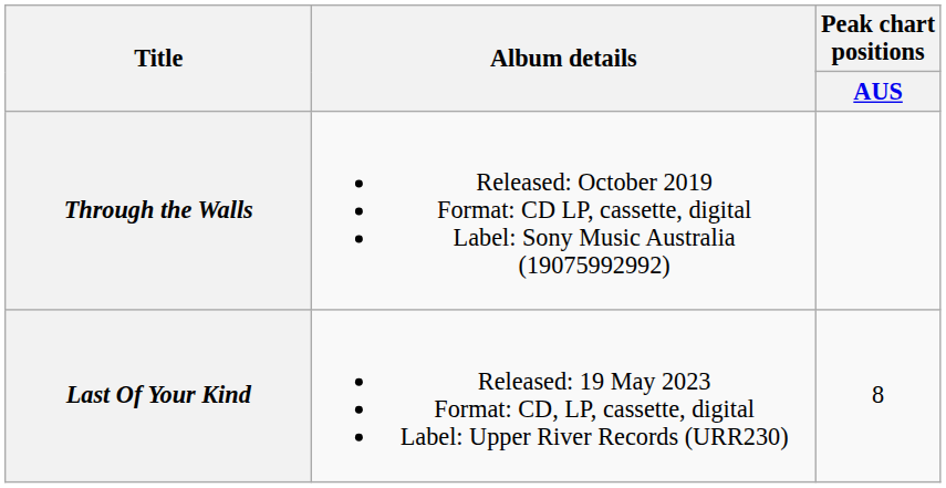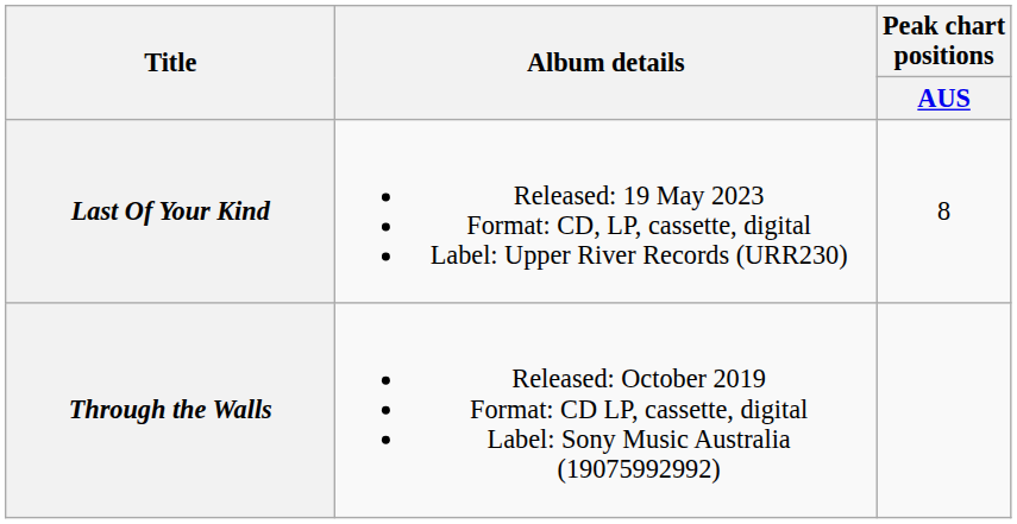 <table class="wikitable plainrowheaders" style="text-align:center">
 <tr>
 <th scope="col" rowspan="2" style="width:12em;">Title</th>
 <th scope="col" rowspan="2" style="width:20em;">Album details</th>
 <th scope="col" colspan="1">Peak chart<br>positions</th>
 </tr>
 <tr>
 <th scope="col" style="text-align:center;"><a href='#'>AUS</a><br></th>
 </tr>
 <tr>
+<th scope="row"><em>Last Of Your Kind</em></th>
+<td><br><ul><li>Released: 19 May 2023</li><li>Format: CD, LP, cassette, digital</li><li>Label: Upper River Records (URR230)</li></ul></td>
+<td>8</td>
+</tr>
+<tr>
 <th scope="row"><em>Through the Walls</em></th>
 <td><br><ul><li>Released: October 2019</li><li>Format: CD LP, cassette, digital</li><li>Label: Sony Music Australia (19075992992)</li></ul></td>
 <td></td>
 </tr>
-<tr>
-<th scope="row"><em>Last Of Your Kind</em></th>
-<td><br><ul><li>Released: 19 May 2023</li><li>Format: CD, LP, cassette, digital</li><li>Label: Upper River Records (URR230)</li></ul></td>
-<td>8</td>
-</tr>
 </table>
